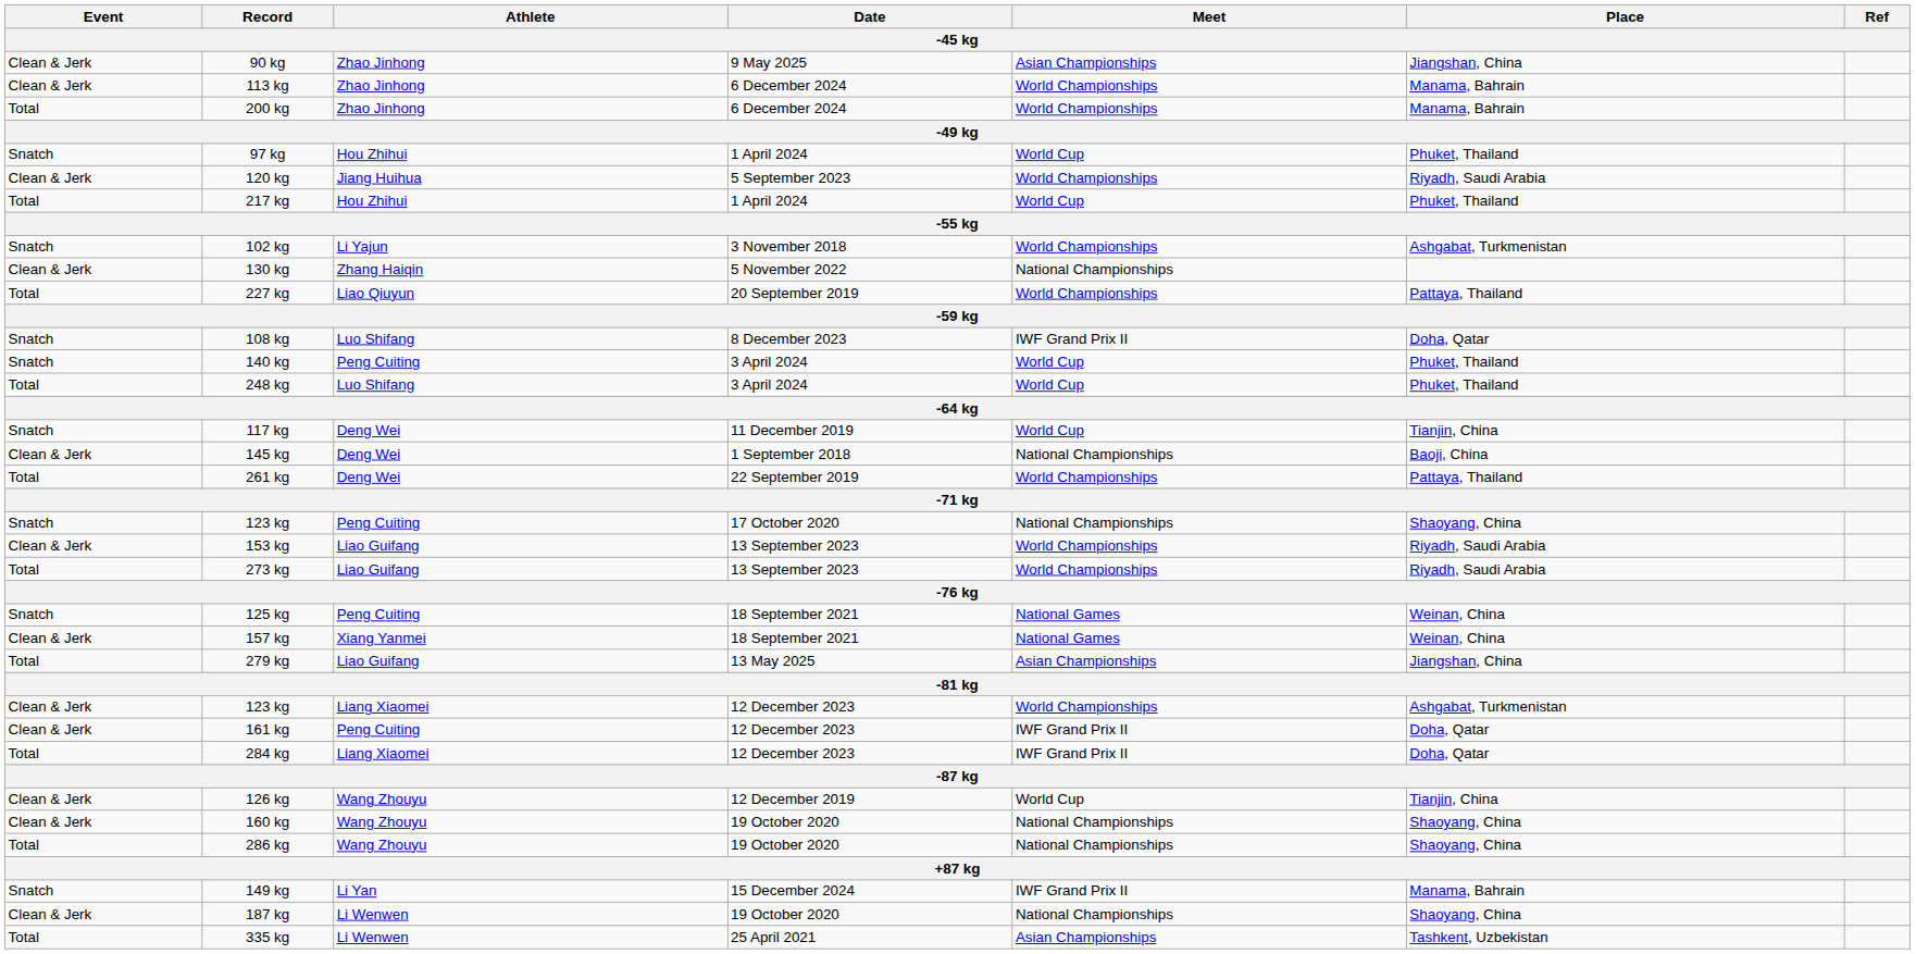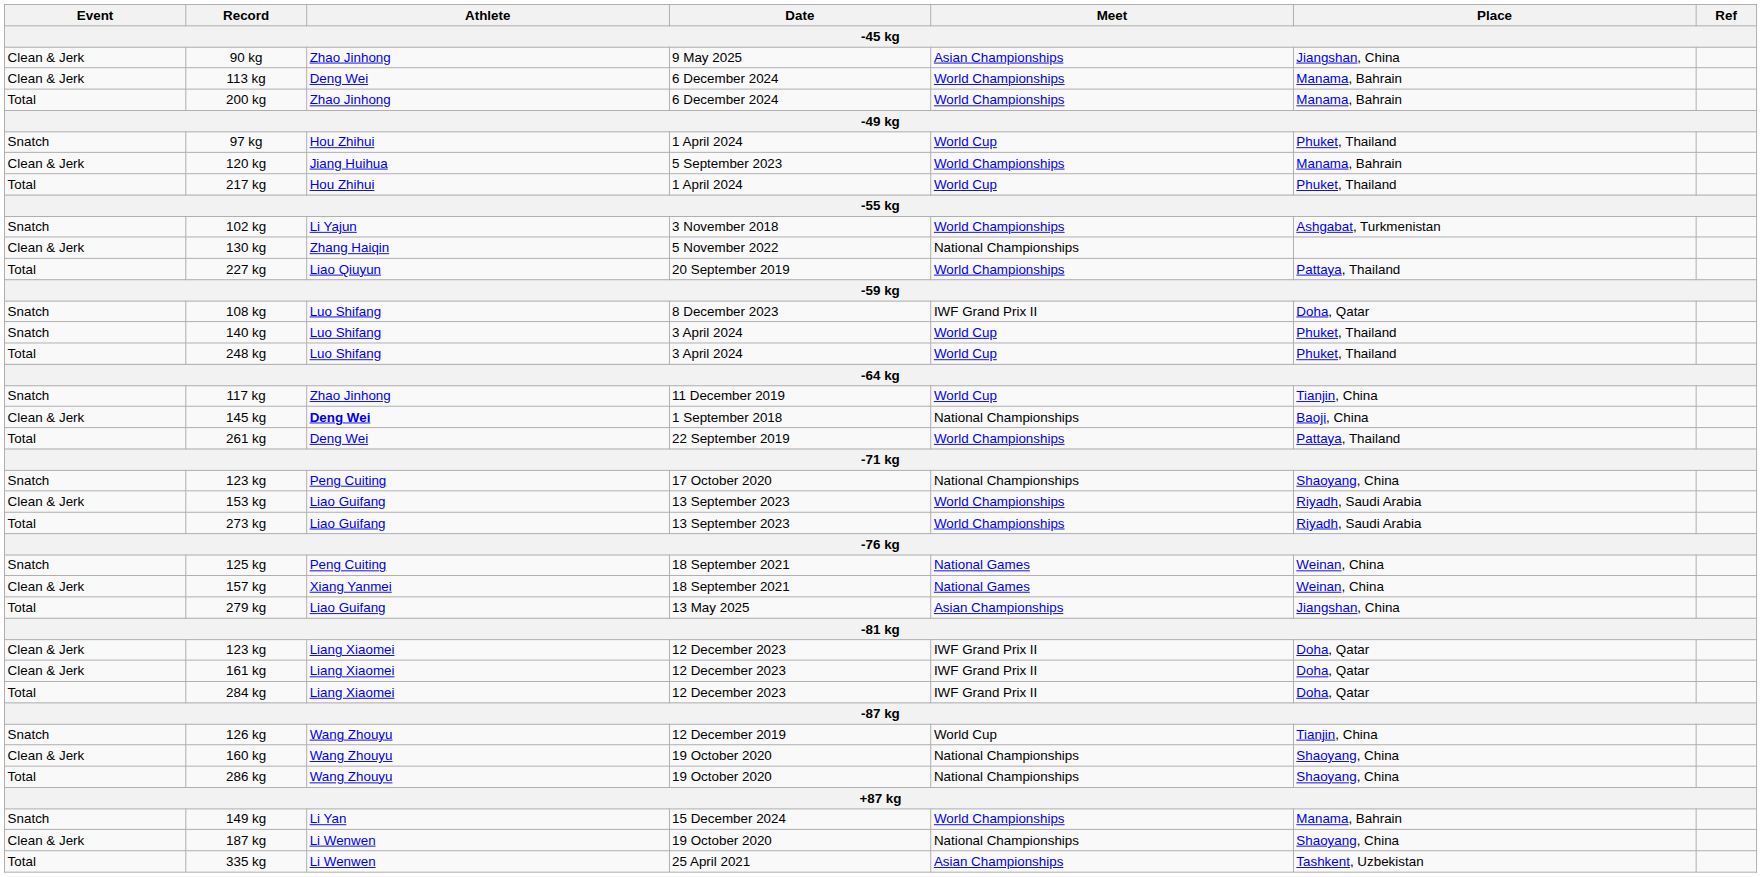 <table class="wikitable" style="font-size:90%; width: 95%;">
 <tr>
 <th width=9%>Event</th>
 <th width=6%>Record</th>
 <th width=18%>Athlete</th>
 <th width=13%>Date</th>
 <th width=18%>Meet</th>
 <th width=20%>Place</th>
 <th width=3%>Ref</th>
 </tr>
 <tr bgcolor="#DDDDDD">
 <th colspan="7">-45 kg</th>
 </tr>
 <tr>
 <td>Clean & Jerk</td>
 <td align=center>90 kg</td>
 <td><a href='#'>Zhao Jinhong</a></td>
 <td>9 May 2025</td>
 <td><a href='#'>Asian Championships</a></td>
 <td><a href='#'>Jiangshan</a>, China</td>
 <td></td>
 </tr>
 <tr>
 <td>Clean & Jerk</td>
 <td align=center>113 kg</td>
-<td><a href='#'>Zhao Jinhong</a></td>
+<td><a href='#'>Deng Wei</a></td>
 <td>6 December 2024</td>
 <td><a href='#'>World Championships</a></td>
 <td><a href='#'>Manama</a>, Bahrain</td>
 <td></td>
 </tr>
 <tr>
 <td>Total</td>
 <td align=center>200 kg</td>
 <td><a href='#'>Zhao Jinhong</a></td>
 <td>6 December 2024</td>
 <td><a href='#'>World Championships</a></td>
 <td><a href='#'>Manama</a>, Bahrain</td>
 <td></td>
 </tr>
 <tr bgcolor="#DDDDDD">
 <th colspan="7">-49 kg</th>
 </tr>
 <tr>
 <td>Snatch</td>
 <td align=center>97 kg</td>
 <td><a href='#'>Hou Zhihui</a></td>
 <td>1 April 2024</td>
 <td><a href='#'>World Cup</a></td>
 <td><a href='#'>Phuket</a>, Thailand</td>
 <td></td>
 </tr>
 <tr>
 <td>Clean & Jerk</td>
 <td align=center>120 kg</td>
 <td><a href='#'>Jiang Huihua</a></td>
 <td>5 September 2023</td>
 <td><a href='#'>World Championships</a></td>
-<td><a href='#'>Riyadh</a>, Saudi Arabia</td>
+<td><a href='#'>Manama</a>, Bahrain</td>
 <td></td>
 </tr>
 <tr>
 <td>Total</td>
 <td align=center>217 kg</td>
 <td><a href='#'>Hou Zhihui</a></td>
 <td>1 April 2024</td>
 <td><a href='#'>World Cup</a></td>
 <td><a href='#'>Phuket</a>, Thailand</td>
 <td></td>
 </tr>
 <tr bgcolor="#DDDDDD">
 <th colspan="7">-55 kg</th>
 </tr>
 <tr>
 <td>Snatch</td>
 <td align=center>102 kg</td>
 <td><a href='#'>Li Yajun</a></td>
 <td>3 November 2018</td>
 <td><a href='#'>World Championships</a></td>
 <td><a href='#'>Ashgabat</a>, Turkmenistan</td>
 <td></td>
 </tr>
 <tr>
 <td>Clean & Jerk</td>
 <td align=center>130 kg</td>
 <td><a href='#'>Zhang Haiqin</a></td>
 <td>5 November 2022</td>
 <td>National Championships</td>
 <td></td>
 <td></td>
 </tr>
 <tr>
 <td>Total</td>
 <td align=center>227 kg</td>
 <td><a href='#'>Liao Qiuyun</a></td>
 <td>20 September 2019</td>
 <td><a href='#'>World Championships</a></td>
 <td><a href='#'>Pattaya</a>, Thailand</td>
 <td></td>
 </tr>
 <tr bgcolor="#DDDDDD">
 <th colspan="7">-59 kg</th>
 </tr>
 <tr>
 <td>Snatch</td>
 <td align=center>108 kg</td>
 <td><a href='#'>Luo Shifang</a></td>
 <td>8 December 2023</td>
 <td>IWF Grand Prix II</td>
 <td><a href='#'>Doha</a>, Qatar</td>
 <td></td>
 </tr>
 <tr>
 <td>Snatch</td>
 <td align=center>140 kg</td>
-<td><a href='#'>Peng Cuiting</a></td>
+<td><a href='#'>Luo Shifang</a></td>
 <td>3 April 2024</td>
 <td><a href='#'>World Cup</a></td>
 <td><a href='#'>Phuket</a>, Thailand</td>
 <td></td>
 </tr>
 <tr>
 <td>Total</td>
 <td align=center>248 kg</td>
 <td><a href='#'>Luo Shifang</a></td>
 <td>3 April 2024</td>
 <td><a href='#'>World Cup</a></td>
 <td><a href='#'>Phuket</a>, Thailand</td>
 <td></td>
 </tr>
 <tr bgcolor="#DDDDDD">
 <th colspan="7">-64 kg</th>
 </tr>
 <tr>
 <td>Snatch</td>
 <td align=center>117 kg</td>
-<td><a href='#'>Deng Wei</a></td>
+<td><a href='#'>Zhao Jinhong</a></td>
 <td>11 December 2019</td>
 <td><a href='#'>World Cup</a></td>
 <td><a href='#'>Tianjin</a>, China</td>
 <td></td>
 </tr>
 <tr>
 <td>Clean & Jerk</td>
 <td align=center>145 kg</td>
-<td><a href='#'>Deng Wei</a></td>
+<td><strong><a href='#'>Deng Wei</a></strong></td>
 <td>1 September 2018</td>
 <td>National Championships</td>
 <td><a href='#'>Baoji</a>, China</td>
 <td></td>
 </tr>
 <tr>
 <td>Total</td>
 <td align=center>261 kg</td>
 <td><a href='#'>Deng Wei</a></td>
 <td>22 September 2019</td>
 <td><a href='#'>World Championships</a></td>
 <td><a href='#'>Pattaya</a>, Thailand</td>
 <td></td>
 </tr>
 <tr bgcolor="#DDDDDD">
 <th colspan="7">-71 kg</th>
 </tr>
 <tr>
 <td>Snatch</td>
 <td align=center>123 kg</td>
 <td><a href='#'>Peng Cuiting</a></td>
 <td>17 October 2020</td>
 <td>National Championships</td>
 <td><a href='#'>Shaoyang</a>, China</td>
 <td></td>
 </tr>
 <tr>
 <td>Clean & Jerk</td>
 <td align=center>153 kg</td>
 <td><a href='#'>Liao Guifang</a></td>
 <td>13 September 2023</td>
 <td><a href='#'>World Championships</a></td>
 <td><a href='#'>Riyadh</a>, Saudi Arabia</td>
 <td></td>
 </tr>
 <tr>
 <td>Total</td>
 <td align=center>273 kg</td>
 <td><a href='#'>Liao Guifang</a></td>
 <td>13 September 2023</td>
 <td><a href='#'>World Championships</a></td>
 <td><a href='#'>Riyadh</a>, Saudi Arabia</td>
 <td></td>
 </tr>
 <tr bgcolor="#DDDDDD">
 <th colspan="7">-76 kg</th>
 </tr>
 <tr>
 <td>Snatch</td>
 <td align=center>125 kg</td>
 <td><a href='#'>Peng Cuiting</a></td>
 <td>18 September 2021</td>
 <td><a href='#'>National Games</a></td>
 <td><a href='#'>Weinan</a>, China</td>
 <td></td>
 </tr>
 <tr>
 <td>Clean & Jerk</td>
 <td align=center>157 kg</td>
 <td><a href='#'>Xiang Yanmei</a></td>
 <td>18 September 2021</td>
 <td><a href='#'>National Games</a></td>
 <td><a href='#'>Weinan</a>, China</td>
 <td></td>
 </tr>
 <tr>
 <td>Total</td>
 <td align=center>279 kg</td>
 <td><a href='#'>Liao Guifang</a></td>
 <td>13 May 2025</td>
 <td><a href='#'>Asian Championships</a></td>
 <td><a href='#'>Jiangshan</a>, China</td>
 <td></td>
 </tr>
 <tr bgcolor="#DDDDDD">
 <th colspan="7">-81 kg</th>
 </tr>
 <tr>
 <td>Clean & Jerk</td>
 <td align=center>123 kg</td>
 <td><a href='#'>Liang Xiaomei</a></td>
 <td>12 December 2023</td>
-<td><a href='#'>World Championships</a></td>
-<td><a href='#'>Ashgabat</a>, Turkmenistan</td>
+<td>IWF Grand Prix II</td>
+<td><a href='#'>Doha</a>, Qatar</td>
 <td></td>
 </tr>
 <tr>
 <td>Clean & Jerk</td>
 <td align=center>161 kg</td>
-<td><a href='#'>Peng Cuiting</a></td>
+<td><a href='#'>Liang Xiaomei</a></td>
 <td>12 December 2023</td>
 <td>IWF Grand Prix II</td>
 <td><a href='#'>Doha</a>, Qatar</td>
 <td></td>
 </tr>
 <tr>
 <td>Total</td>
 <td align=center>284 kg</td>
 <td><a href='#'>Liang Xiaomei</a></td>
 <td>12 December 2023</td>
 <td>IWF Grand Prix II</td>
 <td><a href='#'>Doha</a>, Qatar</td>
 <td></td>
 </tr>
 <tr bgcolor="#DDDDDD">
 <th colspan="7">-87 kg</th>
 </tr>
 <tr>
-<td>Clean & Jerk</td>
+<td>Snatch</td>
 <td align=center>126 kg</td>
 <td><a href='#'>Wang Zhouyu</a></td>
 <td>12 December 2019</td>
 <td>World Cup</td>
 <td><a href='#'>Tianjin</a>, China</td>
 <td></td>
 </tr>
 <tr>
 <td>Clean & Jerk</td>
 <td align=center>160 kg</td>
 <td><a href='#'>Wang Zhouyu</a></td>
 <td>19 October 2020</td>
 <td>National Championships</td>
 <td><a href='#'>Shaoyang</a>, China</td>
 <td></td>
 </tr>
 <tr>
 <td>Total</td>
 <td align=center>286 kg</td>
 <td><a href='#'>Wang Zhouyu</a></td>
 <td>19 October 2020</td>
 <td>National Championships</td>
 <td><a href='#'>Shaoyang</a>, China</td>
 <td></td>
 </tr>
 <tr bgcolor="#DDDDDD">
 <th colspan="7">+87 kg</th>
 </tr>
 <tr>
 <td>Snatch</td>
 <td align=center>149 kg</td>
 <td><a href='#'>Li Yan</a></td>
 <td>15 December 2024</td>
-<td>IWF Grand Prix II</td>
+<td><a href='#'>World Championships</a></td>
 <td><a href='#'>Manama</a>, Bahrain</td>
 <td></td>
 </tr>
 <tr>
 <td>Clean & Jerk</td>
 <td align=center>187 kg</td>
 <td><a href='#'>Li Wenwen</a></td>
 <td>19 October 2020</td>
 <td>National Championships</td>
 <td><a href='#'>Shaoyang</a>, China</td>
 <td></td>
 </tr>
 <tr>
 <td>Total</td>
 <td align=center>335 kg</td>
 <td><a href='#'>Li Wenwen</a></td>
 <td>25 April 2021</td>
 <td><a href='#'>Asian Championships</a></td>
 <td><a href='#'>Tashkent</a>, Uzbekistan</td>
 <td></td>
 </tr>
 </table>
